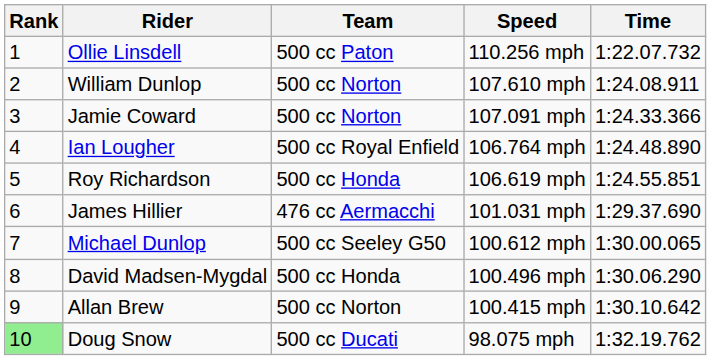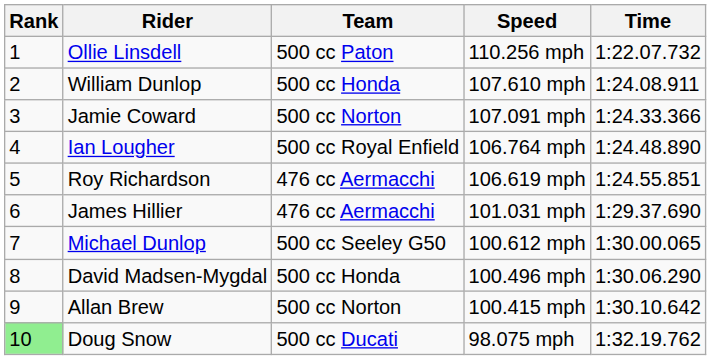 <table class="wikitable" style="font-size: 95%;">
 <tr style="background:#efefef;">
 <th>Rank</th>
 <th>Rider</th>
 <th>Team</th>
 <th>Speed</th>
 <th>Time</th>
 </tr>
 <tr>
 <td>1</td>
 <td> <a href='#'>Ollie Linsdell</a></td>
 <td>500 cc <a href='#'>Paton</a></td>
 <td>110.256 mph</td>
 <td>1:22.07.732</td>
 </tr>
 <tr>
 <td>2</td>
 <td>  William Dunlop</td>
-<td>500 cc <a href='#'>Norton</a></td>
+<td>500 cc <a href='#'>Honda</a></td>
 <td>107.610 mph</td>
 <td>1:24.08.911</td>
 </tr>
 <tr>
 <td>3</td>
 <td>  Jamie Coward</td>
 <td>500 cc <a href='#'>Norton</a></td>
 <td>107.091 mph</td>
 <td>1:24.33.366</td>
 </tr>
 <tr>
 <td>4</td>
 <td> <a href='#'>Ian Lougher</a></td>
 <td>500 cc Royal Enfield</td>
 <td>106.764 mph</td>
 <td>1:24.48.890</td>
 </tr>
 <tr>
 <td>5</td>
 <td> Roy Richardson</td>
-<td>500 cc <a href='#'>Honda</a></td>
+<td>476 cc <a href='#'>Aermacchi</a></td>
 <td>106.619 mph</td>
 <td>1:24.55.851</td>
 </tr>
 <tr>
 <td>6</td>
 <td> James Hillier</td>
 <td>476 cc <a href='#'>Aermacchi</a></td>
 <td>101.031 mph</td>
 <td>1:29.37.690</td>
 </tr>
 <tr>
 <td>7</td>
 <td> <a href='#'>Michael Dunlop</a></td>
 <td>500 cc Seeley G50</td>
 <td>100.612 mph</td>
 <td>1:30.00.065</td>
 </tr>
 <tr>
 <td>8</td>
 <td> David Madsen-Mygdal</td>
 <td>500 cc Honda</td>
 <td>100.496 mph</td>
 <td>1:30.06.290</td>
 </tr>
 <tr>
 <td>9</td>
 <td> Allan Brew</td>
 <td>500 cc Norton</td>
 <td>100.415 mph</td>
 <td>1:30.10.642</td>
 </tr>
 <tr>
 <td style="background: lightgreen;">10</td>
 <td> Doug Snow</td>
 <td>500 cc <a href='#'>Ducati</a></td>
 <td>98.075 mph</td>
 <td>1:32.19.762</td>
 </tr>
 </table>
